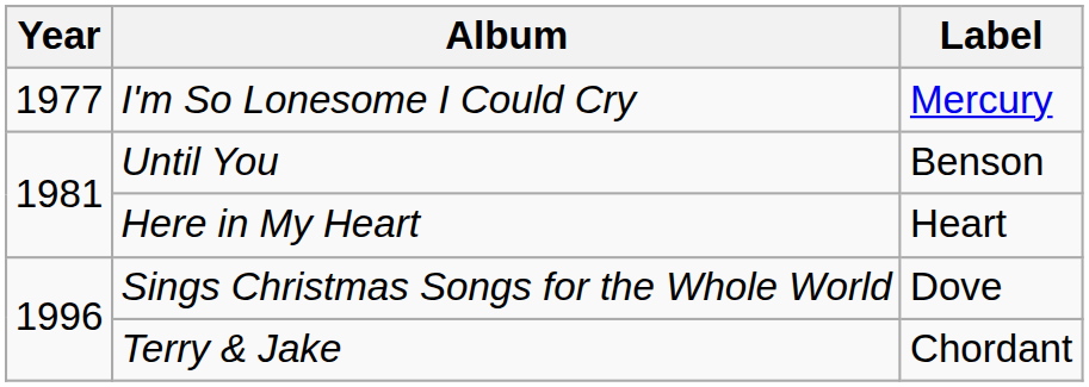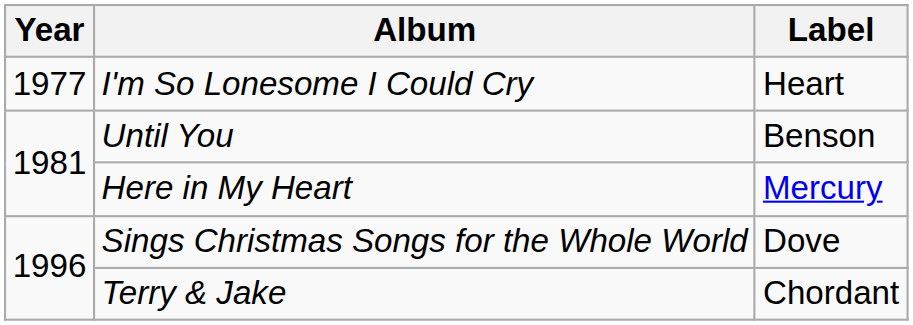 <table class="wikitable">
 <tr>
 <th>Year</th>
 <th>Album</th>
 <th>Label</th>
 </tr>
 <tr>
 <td>1977</td>
 <td><em>I'm So Lonesome I Could Cry</em></td>
-<td><a href='#'>Mercury</a></td>
+<td>Heart</td>
 </tr>
 <tr>
 <td rowspan=2>1981</td>
 <td><em>Until You</em></td>
 <td>Benson</td>
 </tr>
 <tr>
 <td><em>Here in My Heart</em></td>
-<td>Heart</td>
+<td><a href='#'>Mercury</a></td>
 </tr>
 <tr>
 <td rowspan=2>1996</td>
 <td><em>Sings Christmas Songs for the Whole World</em></td>
 <td>Dove</td>
 </tr>
 <tr>
 <td><em>Terry & Jake</em> </td>
 <td>Chordant</td>
 </tr>
 </table>
